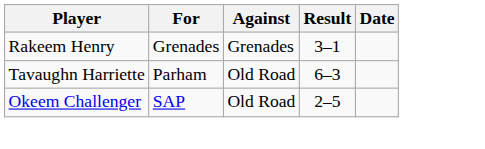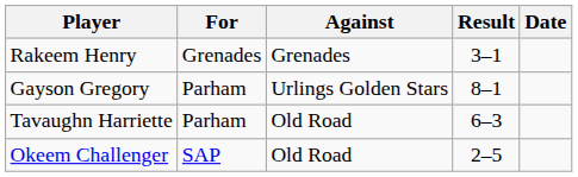 <table class="wikitable">
 <tr>
 <th>Player</th>
 <th>For</th>
 <th>Against</th>
 <th style="text-align:center">Result</th>
 <th>Date</th>
 </tr>
 <tr>
 <td> Rakeem Henry</td>
 <td>Grenades</td>
 <td>Grenades</td>
 <td style="text-align:center;">3–1</td>
+<td></td>
+</tr>
+<tr>
+<td> Gayson Gregory</td>
+<td>Parham</td>
+<td>Urlings Golden Stars</td>
+<td style="text-align:center;">8–1</td>
 <td></td>
 </tr>
 <tr>
 <td> Tavaughn Harriette</td>
 <td>Parham</td>
 <td>Old Road</td>
 <td style="text-align:center;">6–3</td>
 <td></td>
 </tr>
 <tr>
 <td> <a href='#'>Okeem Challenger</a></td>
 <td><a href='#'>SAP</a></td>
 <td>Old Road</td>
 <td style="text-align:center;">2–5</td>
 <td></td>
 </tr>
 </table>
